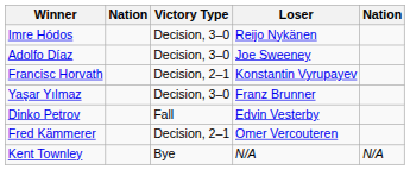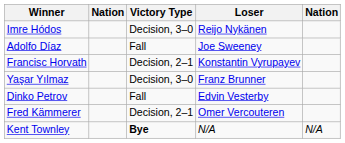 <table class="wikitable sortable" style="text-align:left;">
 <tr>
 <th>Winner</th>
 <th>Nation</th>
 <th>Victory Type</th>
 <th>Loser</th>
 <th>Nation</th>
 </tr>
 <tr>
 <td><a href='#'>Imre Hódos</a></td>
 <td></td>
 <td>Decision, 3–0</td>
 <td><a href='#'>Reijo Nykänen</a></td>
 <td></td>
 </tr>
 <tr>
 <td><a href='#'>Adolfo Díaz</a></td>
 <td></td>
-<td>Decision, 3–0</td>
+<td>Fall</td>
 <td><a href='#'>Joe Sweeney</a></td>
 <td></td>
 </tr>
 <tr>
 <td><a href='#'>Francisc Horvath</a></td>
 <td></td>
 <td>Decision, 2–1</td>
 <td><a href='#'>Konstantin Vyrupayev</a></td>
 <td></td>
 </tr>
 <tr>
 <td><a href='#'>Yaşar Yılmaz</a></td>
 <td></td>
 <td>Decision, 3–0</td>
 <td><a href='#'>Franz Brunner</a></td>
 <td></td>
 </tr>
 <tr>
 <td><a href='#'>Dinko Petrov</a></td>
 <td></td>
 <td>Fall</td>
 <td><a href='#'>Edvin Vesterby</a></td>
 <td></td>
 </tr>
 <tr>
 <td><a href='#'>Fred Kämmerer</a></td>
 <td></td>
 <td>Decision, 2–1</td>
 <td><a href='#'>Omer Vercouteren</a></td>
 <td></td>
 </tr>
 <tr>
 <td><a href='#'>Kent Townley</a></td>
 <td></td>
-<td>Bye</td>
+<td><strong>Bye</strong></td>
 <td><em>N/A</em></td>
 <td><em>N/A</em></td>
 </tr>
 </table>
